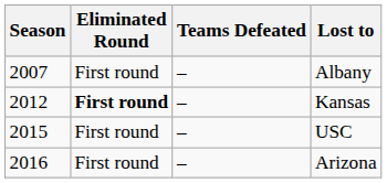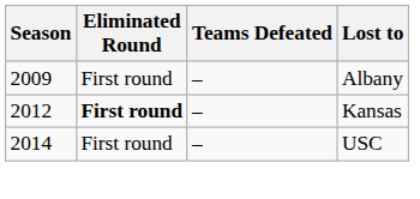 <table class="wikitable">
 <tr>
 <th>Season</th>
 <th>Eliminated<br>Round</th>
 <th>Teams Defeated</th>
 <th>Lost to</th>
 </tr>
 <tr>
-<td>2007</td>
+<td>2009</td>
 <td>First round</td>
 <td>–</td>
 <td>Albany</td>
 </tr>
 <tr>
 <td>2012</td>
 <td><strong>First round</strong></td>
 <td>–</td>
 <td>Kansas</td>
 </tr>
 <tr>
-<td>2015</td>
+<td>2014</td>
 <td>First round</td>
 <td>–</td>
 <td>USC</td>
 </tr>
-<tr>
-<td>2016</td>
-<td>First round</td>
-<td>–</td>
-<td>Arizona</td>
-</tr>
 </table>
